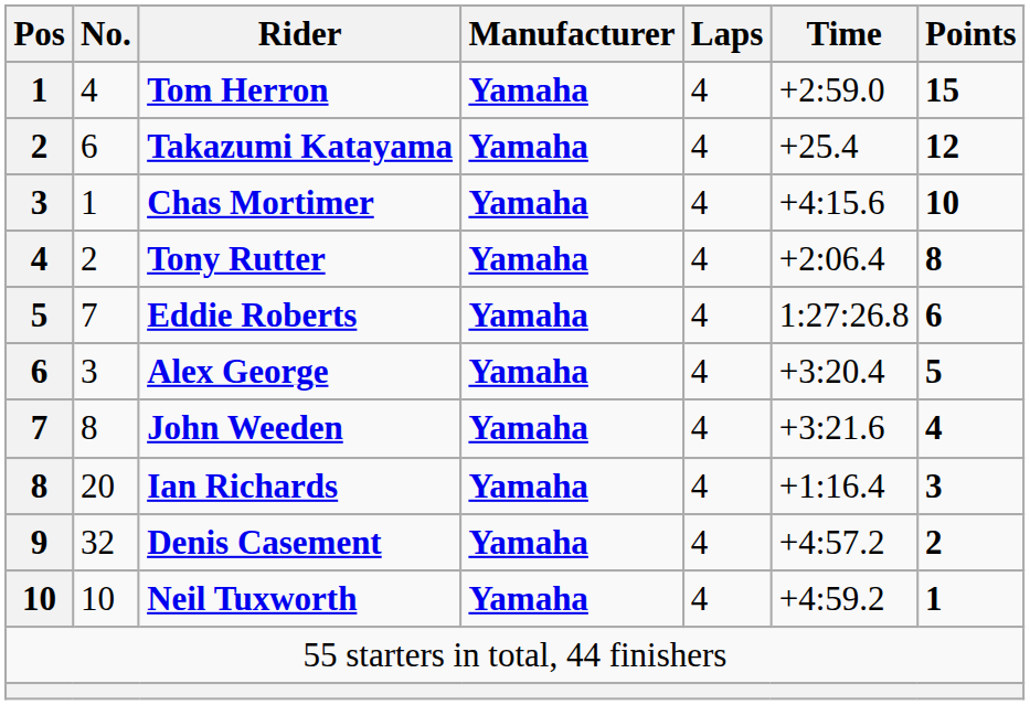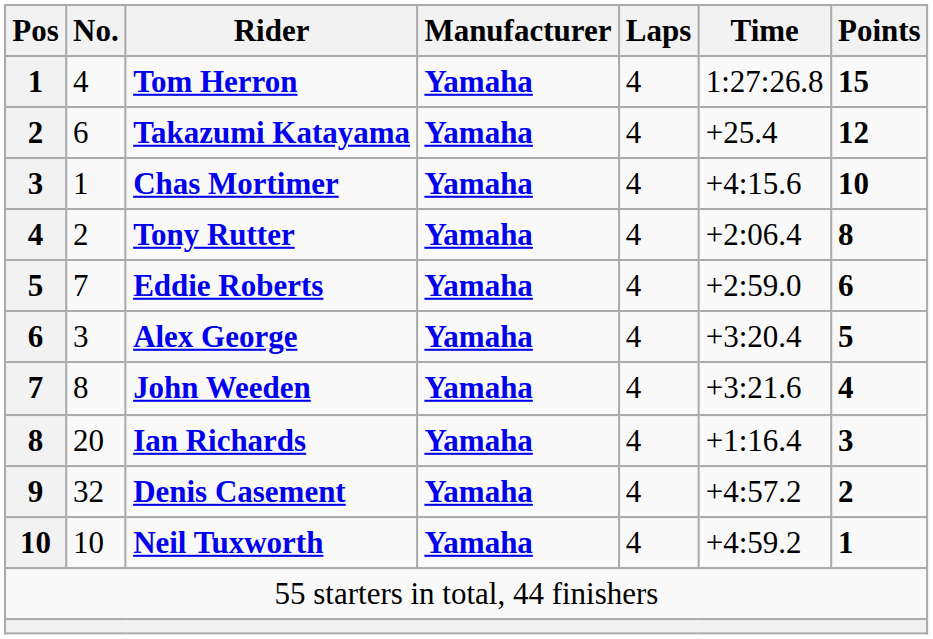 <table class="wikitable" style="font-size: 95%;">
 <tr>
 <th>Pos</th>
 <th>No.</th>
 <th>Rider</th>
 <th>Manufacturer</th>
 <th>Laps</th>
 <th>Time</th>
 <th>Points</th>
 </tr>
 <tr>
 <th>1</th>
 <td>4</td>
 <td> <strong><a href='#'>Tom Herron</a></strong></td>
 <td><strong><a href='#'>Yamaha</a></strong></td>
 <td>4</td>
-<td>+2:59.0</td>
+<td>1:27:26.8</td>
 <td><strong>15</strong></td>
 </tr>
 <tr>
 <th>2</th>
 <td>6</td>
 <td> <strong><a href='#'>Takazumi Katayama</a></strong></td>
 <td><strong><a href='#'>Yamaha</a></strong></td>
 <td>4</td>
 <td>+25.4</td>
 <td><strong>12</strong></td>
 </tr>
 <tr>
 <th>3</th>
 <td>1</td>
 <td> <strong><a href='#'>Chas Mortimer</a></strong></td>
 <td><strong><a href='#'>Yamaha</a></strong></td>
 <td>4</td>
 <td>+4:15.6</td>
 <td><strong>10</strong></td>
 </tr>
 <tr>
 <th>4</th>
 <td>2</td>
 <td> <strong><a href='#'>Tony Rutter</a></strong></td>
 <td><strong><a href='#'>Yamaha</a></strong></td>
 <td>4</td>
 <td>+2:06.4</td>
 <td><strong>8</strong></td>
 </tr>
 <tr>
 <th>5</th>
 <td>7</td>
 <td> <strong><a href='#'>Eddie Roberts</a></strong></td>
 <td><strong><a href='#'>Yamaha</a></strong></td>
 <td>4</td>
-<td>1:27:26.8</td>
+<td>+2:59.0</td>
 <td><strong>6</strong></td>
 </tr>
 <tr>
 <th>6</th>
 <td>3</td>
 <td> <strong><a href='#'>Alex George</a></strong></td>
 <td><strong><a href='#'>Yamaha</a></strong></td>
 <td>4</td>
 <td>+3:20.4</td>
 <td><strong>5</strong></td>
 </tr>
 <tr>
 <th>7</th>
 <td>8</td>
 <td> <strong><a href='#'>John Weeden</a></strong></td>
 <td><strong><a href='#'>Yamaha</a></strong></td>
 <td>4</td>
 <td>+3:21.6</td>
 <td><strong>4</strong></td>
 </tr>
 <tr>
 <th>8</th>
 <td>20</td>
 <td> <strong><a href='#'>Ian Richards</a></strong></td>
 <td><strong><a href='#'>Yamaha</a></strong></td>
 <td>4</td>
 <td>+1:16.4</td>
 <td><strong>3</strong></td>
 </tr>
 <tr>
 <th>9</th>
 <td>32</td>
 <td> <strong><a href='#'>Denis Casement</a></strong></td>
 <td><strong><a href='#'>Yamaha</a></strong></td>
 <td>4</td>
 <td>+4:57.2</td>
 <td><strong>2</strong></td>
 </tr>
 <tr>
 <th>10</th>
 <td>10</td>
 <td> <strong><a href='#'>Neil Tuxworth</a></strong></td>
 <td><strong><a href='#'>Yamaha</a></strong></td>
 <td>4</td>
 <td>+4:59.2</td>
 <td><strong>1</strong></td>
 </tr>
 <tr>
 <td colspan=7 align=center>55 starters in total, 44 finishers</td>
 </tr>
 <tr>
 <th colspan=7></th>
 </tr>
 </table>
